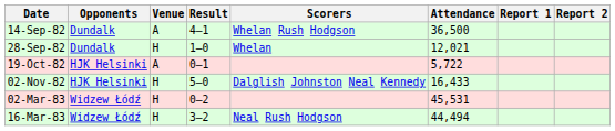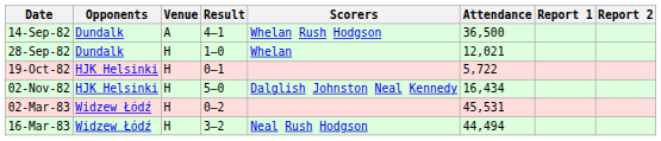 <table class=wikitable>
 <tr>
 <th>Date</th>
 <th>Opponents</th>
 <th>Venue</th>
 <th>Result</th>
 <th>Scorers</th>
 <th>Attendance</th>
 <th>Report 1</th>
 <th>Report 2</th>
 </tr>
 <tr bgcolor="#ddffdd">
 <td>14-Sep-82</td>
 <td><a href='#'>Dundalk</a></td>
 <td>A</td>
 <td>4–1</td>
 <td><a href='#'>Whelan</a>  <a href='#'>Rush</a>  <a href='#'>Hodgson</a> </td>
 <td>36,500</td>
 <td></td>
 <td></td>
 </tr>
 <tr bgcolor="#ddffdd">
 <td>28-Sep-82</td>
 <td><a href='#'>Dundalk</a></td>
 <td>H</td>
 <td>1–0</td>
 <td><a href='#'>Whelan</a> </td>
 <td>12,021</td>
 <td></td>
 <td></td>
 </tr>
 <tr bgcolor="#ffdddd">
 <td>19-Oct-82</td>
 <td><a href='#'>HJK Helsinki</a></td>
-<td>A</td>
+<td>H</td>
 <td>0–1</td>
 <td></td>
 <td>5,722</td>
 <td></td>
 <td></td>
 </tr>
 <tr bgcolor="#ddffdd">
 <td>02-Nov-82</td>
 <td><a href='#'>HJK Helsinki</a></td>
 <td>H</td>
 <td>5–0</td>
 <td><a href='#'>Dalglish</a>  <a href='#'>Johnston</a>  <a href='#'>Neal</a>  <a href='#'>Kennedy</a> </td>
-<td>16,433</td>
+<td>16,434</td>
 <td></td>
 <td></td>
 </tr>
 <tr bgcolor="#ffdddd">
 <td>02-Mar-83</td>
 <td><a href='#'>Widzew Łódź</a></td>
 <td>H</td>
 <td>0–2</td>
 <td></td>
 <td>45,531</td>
 <td></td>
 <td></td>
 </tr>
 <tr bgcolor="#ddffdd">
 <td>16-Mar-83</td>
 <td><a href='#'>Widzew Łódź</a></td>
 <td>H</td>
 <td>3–2</td>
 <td><a href='#'>Neal</a>  <a href='#'>Rush</a>  <a href='#'>Hodgson</a> </td>
 <td>44,494</td>
 <td></td>
 <td></td>
 </tr>
 </table>
